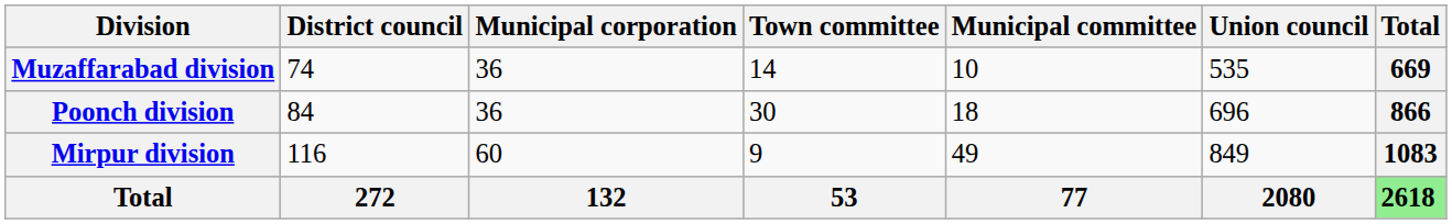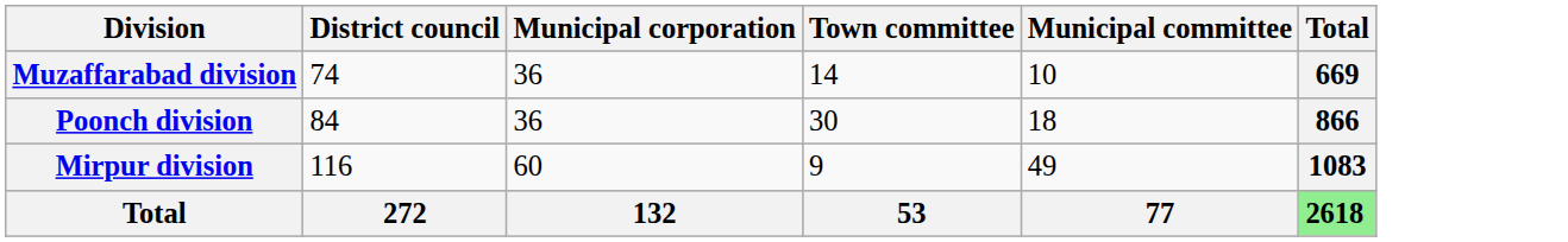 <table class="wikitable">
 <tr>
 <th>Division</th>
 <th>District council</th>
 <th>Municipal corporation</th>
 <th>Town committee</th>
 <th>Municipal committee</th>
-<th>Union council</th>
 <th><strong>Total</strong></th>
 </tr>
 <tr>
 <th><a href='#'>Muzaffarabad division</a></th>
 <td>74</td>
 <td>36</td>
 <td>14</td>
 <td>10</td>
-<td>535</td>
 <th>669</th>
 </tr>
 <tr>
 <th><a href='#'>Poonch division</a></th>
 <td>84</td>
 <td>36</td>
 <td>30</td>
 <td>18</td>
-<td>696</td>
 <th>866</th>
 </tr>
 <tr>
 <th><a href='#'>Mirpur division</a></th>
 <td>116</td>
 <td>60</td>
 <td>9</td>
 <td>49</td>
-<td>849</td>
 <th>1083</th>
 </tr>
 <tr>
 <th><strong>Total</strong></th>
 <th>272</th>
 <th>132</th>
 <th>53</th>
 <th>77</th>
-<th>2080</th>
 <td bgcolor="#90EE90"><strong>2618</strong></td>
 </tr>
 </table>
